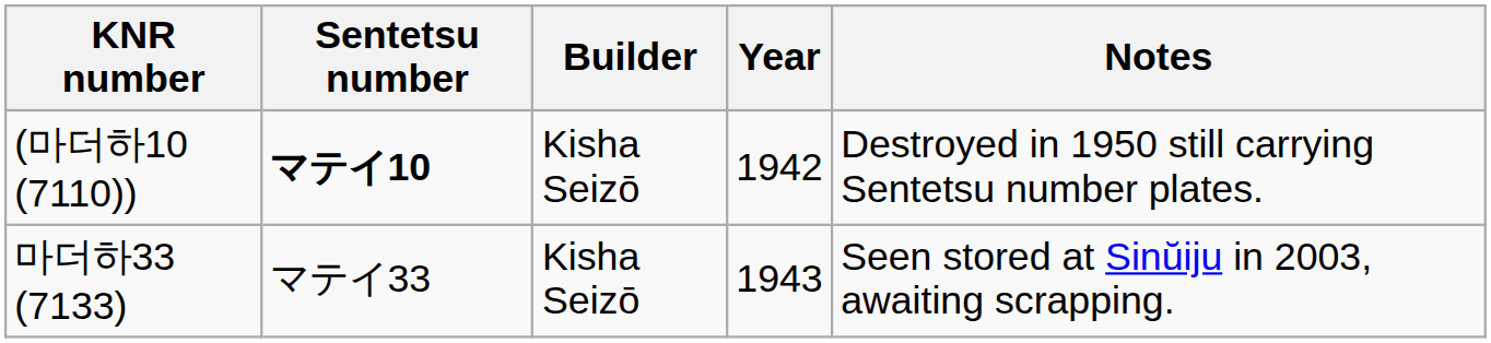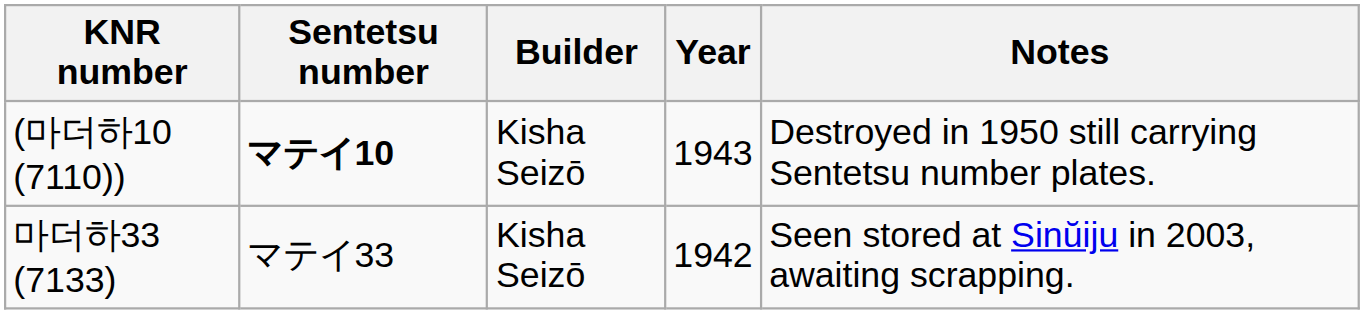 <table class="wikitable">
 <tr>
 <th>KNR number</th>
 <th>Sentetsu number</th>
 <th>Builder</th>
 <th>Year</th>
 <th>Notes</th>
 </tr>
 <tr>
 <td>(마더하10 (7110))</td>
 <td><strong>マテイ10</strong></td>
 <td>Kisha Seizō</td>
-<td>1942</td>
+<td>1943</td>
 <td>Destroyed in 1950 still carrying Sentetsu number plates.</td>
 </tr>
 <tr>
 <td>마더하33 (7133)</td>
 <td>マテイ33</td>
 <td>Kisha Seizō</td>
-<td>1943</td>
+<td>1942</td>
 <td>Seen stored at <a href='#'>Sinŭiju</a> in 2003, awaiting scrapping.</td>
 </tr>
 </table>
